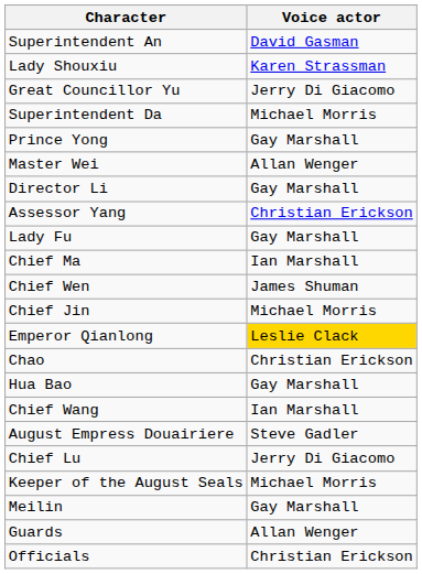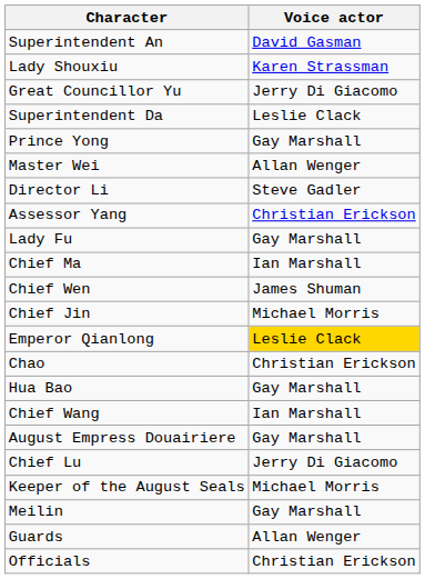 <table class="wikitable">
 <tr>
 <th>Character</th>
 <th>Voice actor</th>
 </tr>
 <tr>
 <td>Superintendent An</td>
 <td><a href='#'>David Gasman</a></td>
 </tr>
 <tr>
 <td>Lady Shouxiu</td>
 <td><a href='#'>Karen Strassman</a></td>
 </tr>
 <tr>
 <td>Great Councillor Yu</td>
 <td>Jerry Di Giacomo</td>
 </tr>
 <tr>
 <td>Superintendent Da</td>
-<td>Michael Morris</td>
+<td>Leslie Clack</td>
 </tr>
 <tr>
 <td>Prince Yong</td>
 <td>Gay Marshall</td>
 </tr>
 <tr>
 <td>Master Wei</td>
 <td>Allan Wenger</td>
 </tr>
 <tr>
 <td>Director Li</td>
-<td>Gay Marshall</td>
+<td>Steve Gadler</td>
 </tr>
 <tr>
 <td>Assessor Yang</td>
 <td><a href='#'>Christian Erickson</a></td>
 </tr>
 <tr>
 <td>Lady Fu</td>
 <td>Gay Marshall</td>
 </tr>
 <tr>
 <td>Chief Ma</td>
 <td>Ian Marshall</td>
 </tr>
 <tr>
 <td>Chief Wen</td>
 <td>James Shuman</td>
 </tr>
 <tr>
 <td>Chief Jin</td>
 <td>Michael Morris</td>
 </tr>
 <tr>
 <td>Emperor Qianlong</td>
 <td style="background: gold;">Leslie Clack</td>
 </tr>
 <tr>
 <td>Chao</td>
 <td>Christian Erickson</td>
 </tr>
 <tr>
 <td>Hua Bao</td>
 <td>Gay Marshall</td>
 </tr>
 <tr>
 <td>Chief Wang</td>
 <td>Ian Marshall</td>
 </tr>
 <tr>
 <td>August Empress Douairiere</td>
-<td>Steve Gadler</td>
+<td>Gay Marshall</td>
 </tr>
 <tr>
 <td>Chief Lu</td>
 <td>Jerry Di Giacomo</td>
 </tr>
 <tr>
 <td>Keeper of the August Seals</td>
 <td>Michael Morris</td>
 </tr>
 <tr>
 <td>Meilin</td>
 <td>Gay Marshall</td>
 </tr>
 <tr>
 <td>Guards</td>
 <td>Allan Wenger</td>
 </tr>
 <tr>
 <td>Officials</td>
 <td>Christian Erickson</td>
 </tr>
 </table>
